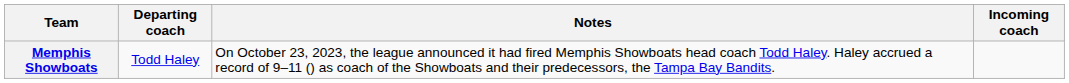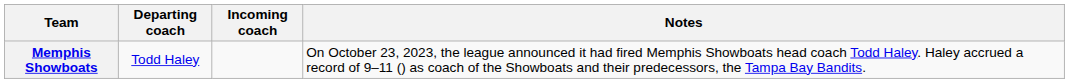 <table class="wikitable sortable plainrowheaders">
 <tr>
 <th scope="col">Team</th>
 <th scope="col">Departing coach</th>
+<th scope="col">Incoming coach</th>
 <th scope="col" class="unsortable">Notes</th>
-<th scope="col">Incoming coach</th>
 </tr>
 <tr>
 <th scope="row" style="text-align:center;"><a href='#'>Memphis Showboats</a></th>
 <td style="text-align:center;"><a href='#'>Todd Haley</a></td>
+<td style="text-align:center;"></td>
 <td>On October 23, 2023, the league announced it had fired Memphis Showboats head coach <a href='#'>Todd Haley</a>. Haley accrued a record of 9–11 () as coach of the Showboats and their predecessors, the <a href='#'>Tampa Bay Bandits</a>.</td>
-<td style="text-align:center;"></td>
 </tr>
 </table>
